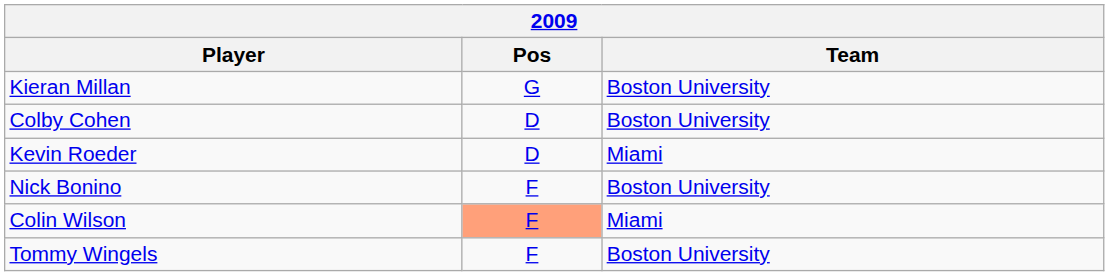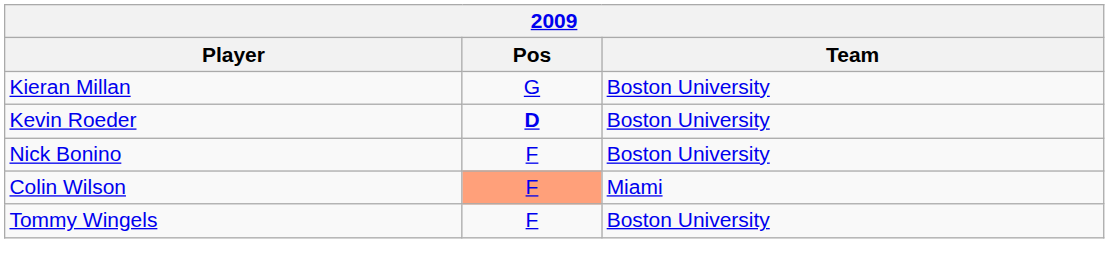 <table class="wikitable" width=95%>
 <tr>
 <th colspan=3><a href='#'>2009</a></th>
 </tr>
 <tr>
 <th>Player</th>
 <th>Pos</th>
 <th>Team</th>
 </tr>
 <tr>
 <td><a href='#'>Kieran Millan</a></td>
 <td style="text-align:center;"><a href='#'>G</a></td>
 <td><a href='#'>Boston University</a></td>
 </tr>
 <tr>
-<td><a href='#'>Colby Cohen</a></td>
-<td style="text-align:center;"><a href='#'>D</a></td>
+<td><a href='#'>Kevin Roeder</a></td>
+<td style="text-align:center;"><strong><a href='#'>D</a></strong></td>
 <td><a href='#'>Boston University</a></td>
-</tr>
-<tr>
-<td><a href='#'>Kevin Roeder</a></td>
-<td style="text-align:center;"><a href='#'>D</a></td>
-<td><a href='#'>Miami</a></td>
 </tr>
 <tr>
 <td><a href='#'>Nick Bonino</a></td>
 <td style="text-align:center;"><a href='#'>F</a></td>
 <td><a href='#'>Boston University</a></td>
 </tr>
 <tr>
 <td><a href='#'>Colin Wilson</a></td>
 <td style="background: lightsalmon; text-align:center;"><a href='#'>F</a></td>
 <td><a href='#'>Miami</a></td>
 </tr>
 <tr>
 <td><a href='#'>Tommy Wingels</a></td>
 <td style="text-align:center;"><a href='#'>F</a></td>
 <td><a href='#'>Boston University</a></td>
 </tr>
 </table>
